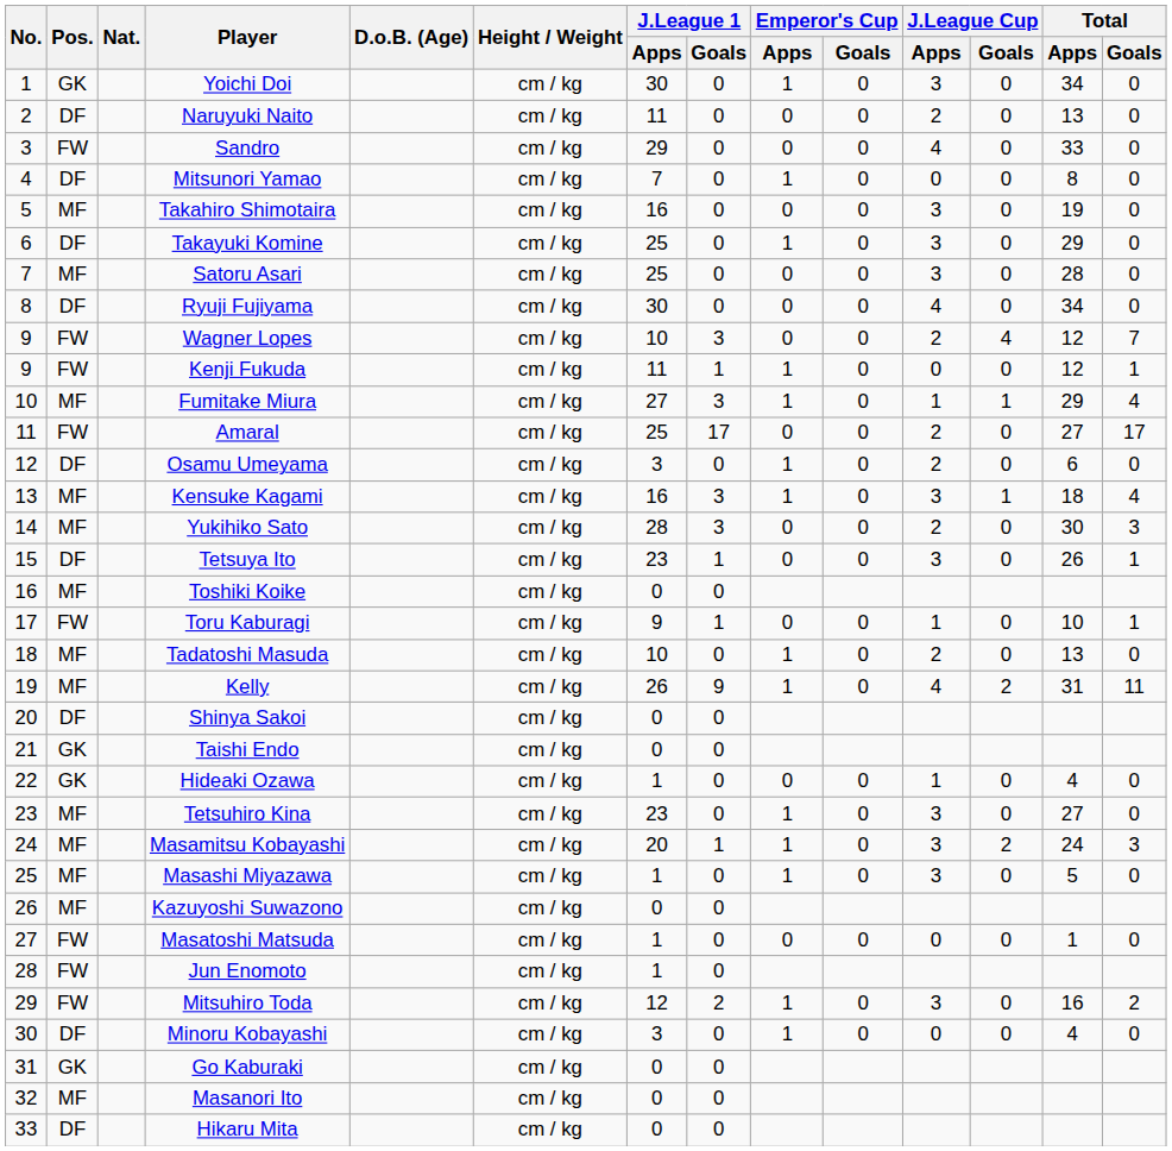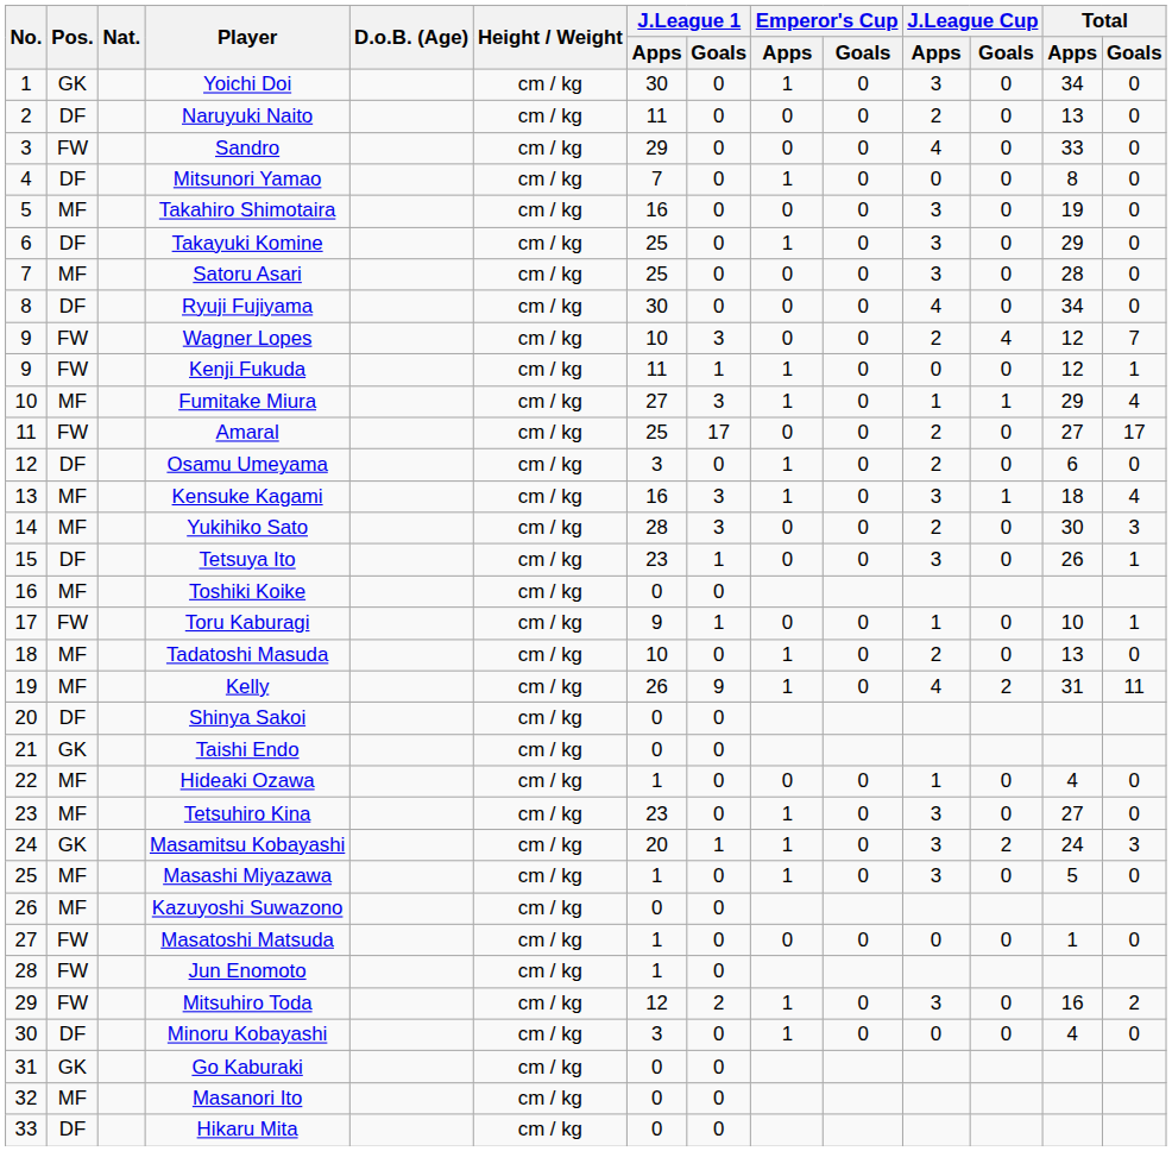 <table class="wikitable" style="text-align:center;">
 <tr>
 <th rowspan="2">No.</th>
 <th rowspan="2">Pos.</th>
 <th rowspan="2">Nat.</th>
 <th rowspan="2">Player</th>
 <th rowspan="2">D.o.B. (Age)</th>
 <th rowspan="2">Height / Weight</th>
 <th colspan="2"><a href='#'>J.League 1</a></th>
 <th colspan="2"><a href='#'>Emperor's Cup</a></th>
 <th colspan="2"><a href='#'>J.League Cup</a></th>
 <th colspan="2">Total</th>
 </tr>
 <tr>
 <th>Apps</th>
 <th>Goals</th>
 <th>Apps</th>
 <th>Goals</th>
 <th>Apps</th>
 <th>Goals</th>
 <th>Apps</th>
 <th>Goals</th>
 </tr>
 <tr>
 <td>1</td>
 <td>GK</td>
 <td></td>
 <td><a href='#'>Yoichi Doi</a></td>
 <td></td>
 <td>cm / kg</td>
 <td>30</td>
 <td>0</td>
 <td>1</td>
 <td>0</td>
 <td>3</td>
 <td>0</td>
 <td>34</td>
 <td>0</td>
 </tr>
 <tr>
 <td>2</td>
 <td>DF</td>
 <td></td>
 <td><a href='#'>Naruyuki Naito</a></td>
 <td></td>
 <td>cm / kg</td>
 <td>11</td>
 <td>0</td>
 <td>0</td>
 <td>0</td>
 <td>2</td>
 <td>0</td>
 <td>13</td>
 <td>0</td>
 </tr>
 <tr>
 <td>3</td>
 <td>FW</td>
 <td></td>
 <td><a href='#'>Sandro</a></td>
 <td></td>
 <td>cm / kg</td>
 <td>29</td>
 <td>0</td>
 <td>0</td>
 <td>0</td>
 <td>4</td>
 <td>0</td>
 <td>33</td>
 <td>0</td>
 </tr>
 <tr>
 <td>4</td>
 <td>DF</td>
 <td></td>
 <td><a href='#'>Mitsunori Yamao</a></td>
 <td></td>
 <td>cm / kg</td>
 <td>7</td>
 <td>0</td>
 <td>1</td>
 <td>0</td>
 <td>0</td>
 <td>0</td>
 <td>8</td>
 <td>0</td>
 </tr>
 <tr>
 <td>5</td>
 <td>MF</td>
 <td></td>
 <td><a href='#'>Takahiro Shimotaira</a></td>
 <td></td>
 <td>cm / kg</td>
 <td>16</td>
 <td>0</td>
 <td>0</td>
 <td>0</td>
 <td>3</td>
 <td>0</td>
 <td>19</td>
 <td>0</td>
 </tr>
 <tr>
 <td>6</td>
 <td>DF</td>
 <td></td>
 <td><a href='#'>Takayuki Komine</a></td>
 <td></td>
 <td>cm / kg</td>
 <td>25</td>
 <td>0</td>
 <td>1</td>
 <td>0</td>
 <td>3</td>
 <td>0</td>
 <td>29</td>
 <td>0</td>
 </tr>
 <tr>
 <td>7</td>
 <td>MF</td>
 <td></td>
 <td><a href='#'>Satoru Asari</a></td>
 <td></td>
 <td>cm / kg</td>
 <td>25</td>
 <td>0</td>
 <td>0</td>
 <td>0</td>
 <td>3</td>
 <td>0</td>
 <td>28</td>
 <td>0</td>
 </tr>
 <tr>
 <td>8</td>
 <td>DF</td>
 <td></td>
 <td><a href='#'>Ryuji Fujiyama</a></td>
 <td></td>
 <td>cm / kg</td>
 <td>30</td>
 <td>0</td>
 <td>0</td>
 <td>0</td>
 <td>4</td>
 <td>0</td>
 <td>34</td>
 <td>0</td>
 </tr>
 <tr>
 <td>9</td>
 <td>FW</td>
 <td></td>
 <td><a href='#'>Wagner Lopes</a></td>
 <td></td>
 <td>cm / kg</td>
 <td>10</td>
 <td>3</td>
 <td>0</td>
 <td>0</td>
 <td>2</td>
 <td>4</td>
 <td>12</td>
 <td>7</td>
 </tr>
 <tr>
 <td>9</td>
 <td>FW</td>
 <td></td>
 <td><a href='#'>Kenji Fukuda</a></td>
 <td></td>
 <td>cm / kg</td>
 <td>11</td>
 <td>1</td>
 <td>1</td>
 <td>0</td>
 <td>0</td>
 <td>0</td>
 <td>12</td>
 <td>1</td>
 </tr>
 <tr>
 <td>10</td>
 <td>MF</td>
 <td></td>
 <td><a href='#'>Fumitake Miura</a></td>
 <td></td>
 <td>cm / kg</td>
 <td>27</td>
 <td>3</td>
 <td>1</td>
 <td>0</td>
 <td>1</td>
 <td>1</td>
 <td>29</td>
 <td>4</td>
 </tr>
 <tr>
 <td>11</td>
 <td>FW</td>
 <td></td>
 <td><a href='#'>Amaral</a></td>
 <td></td>
 <td>cm / kg</td>
 <td>25</td>
 <td>17</td>
 <td>0</td>
 <td>0</td>
 <td>2</td>
 <td>0</td>
 <td>27</td>
 <td>17</td>
 </tr>
 <tr>
 <td>12</td>
 <td>DF</td>
 <td></td>
 <td><a href='#'>Osamu Umeyama</a></td>
 <td></td>
 <td>cm / kg</td>
 <td>3</td>
 <td>0</td>
 <td>1</td>
 <td>0</td>
 <td>2</td>
 <td>0</td>
 <td>6</td>
 <td>0</td>
 </tr>
 <tr>
 <td>13</td>
 <td>MF</td>
 <td></td>
 <td><a href='#'>Kensuke Kagami</a></td>
 <td></td>
 <td>cm / kg</td>
 <td>16</td>
 <td>3</td>
 <td>1</td>
 <td>0</td>
 <td>3</td>
 <td>1</td>
 <td>18</td>
 <td>4</td>
 </tr>
 <tr>
 <td>14</td>
 <td>MF</td>
 <td></td>
 <td><a href='#'>Yukihiko Sato</a></td>
 <td></td>
 <td>cm / kg</td>
 <td>28</td>
 <td>3</td>
 <td>0</td>
 <td>0</td>
 <td>2</td>
 <td>0</td>
 <td>30</td>
 <td>3</td>
 </tr>
 <tr>
 <td>15</td>
 <td>DF</td>
 <td></td>
 <td><a href='#'>Tetsuya Ito</a></td>
 <td></td>
 <td>cm / kg</td>
 <td>23</td>
 <td>1</td>
 <td>0</td>
 <td>0</td>
 <td>3</td>
 <td>0</td>
 <td>26</td>
 <td>1</td>
 </tr>
 <tr>
 <td>16</td>
 <td>MF</td>
 <td></td>
 <td><a href='#'>Toshiki Koike</a></td>
 <td></td>
 <td>cm / kg</td>
 <td>0</td>
 <td>0</td>
 <td></td>
 <td></td>
 <td></td>
 <td></td>
 <td></td>
 <td></td>
 </tr>
 <tr>
 <td>17</td>
 <td>FW</td>
 <td></td>
 <td><a href='#'>Toru Kaburagi</a></td>
 <td></td>
 <td>cm / kg</td>
 <td>9</td>
 <td>1</td>
 <td>0</td>
 <td>0</td>
 <td>1</td>
 <td>0</td>
 <td>10</td>
 <td>1</td>
 </tr>
 <tr>
 <td>18</td>
 <td>MF</td>
 <td></td>
 <td><a href='#'>Tadatoshi Masuda</a></td>
 <td></td>
 <td>cm / kg</td>
 <td>10</td>
 <td>0</td>
 <td>1</td>
 <td>0</td>
 <td>2</td>
 <td>0</td>
 <td>13</td>
 <td>0</td>
 </tr>
 <tr>
 <td>19</td>
 <td>MF</td>
 <td></td>
 <td><a href='#'>Kelly</a></td>
 <td></td>
 <td>cm / kg</td>
 <td>26</td>
 <td>9</td>
 <td>1</td>
 <td>0</td>
 <td>4</td>
 <td>2</td>
 <td>31</td>
 <td>11</td>
 </tr>
 <tr>
 <td>20</td>
 <td>DF</td>
 <td></td>
 <td><a href='#'>Shinya Sakoi</a></td>
 <td></td>
 <td>cm / kg</td>
 <td>0</td>
 <td>0</td>
 <td></td>
 <td></td>
 <td></td>
 <td></td>
 <td></td>
 <td></td>
 </tr>
 <tr>
 <td>21</td>
 <td>GK</td>
 <td></td>
 <td><a href='#'>Taishi Endo</a></td>
 <td></td>
 <td>cm / kg</td>
 <td>0</td>
 <td>0</td>
 <td></td>
 <td></td>
 <td></td>
 <td></td>
 <td></td>
 <td></td>
 </tr>
 <tr>
 <td>22</td>
-<td>GK</td>
+<td>MF</td>
 <td></td>
 <td><a href='#'>Hideaki Ozawa</a></td>
 <td></td>
 <td>cm / kg</td>
 <td>1</td>
 <td>0</td>
 <td>0</td>
 <td>0</td>
 <td>1</td>
 <td>0</td>
 <td>4</td>
 <td>0</td>
 </tr>
 <tr>
 <td>23</td>
 <td>MF</td>
 <td></td>
 <td><a href='#'>Tetsuhiro Kina</a></td>
 <td></td>
 <td>cm / kg</td>
 <td>23</td>
 <td>0</td>
 <td>1</td>
 <td>0</td>
 <td>3</td>
 <td>0</td>
 <td>27</td>
 <td>0</td>
 </tr>
 <tr>
 <td>24</td>
-<td>MF</td>
+<td>GK</td>
 <td></td>
 <td><a href='#'>Masamitsu Kobayashi</a></td>
 <td></td>
 <td>cm / kg</td>
 <td>20</td>
 <td>1</td>
 <td>1</td>
 <td>0</td>
 <td>3</td>
 <td>2</td>
 <td>24</td>
 <td>3</td>
 </tr>
 <tr>
 <td>25</td>
 <td>MF</td>
 <td></td>
 <td><a href='#'>Masashi Miyazawa</a></td>
 <td></td>
 <td>cm / kg</td>
 <td>1</td>
 <td>0</td>
 <td>1</td>
 <td>0</td>
 <td>3</td>
 <td>0</td>
 <td>5</td>
 <td>0</td>
 </tr>
 <tr>
 <td>26</td>
 <td>MF</td>
 <td></td>
 <td><a href='#'>Kazuyoshi Suwazono</a></td>
 <td></td>
 <td>cm / kg</td>
 <td>0</td>
 <td>0</td>
 <td></td>
 <td></td>
 <td></td>
 <td></td>
 <td></td>
 <td></td>
 </tr>
 <tr>
 <td>27</td>
 <td>FW</td>
 <td></td>
 <td><a href='#'>Masatoshi Matsuda</a></td>
 <td></td>
 <td>cm / kg</td>
 <td>1</td>
 <td>0</td>
 <td>0</td>
 <td>0</td>
 <td>0</td>
 <td>0</td>
 <td>1</td>
 <td>0</td>
 </tr>
 <tr>
 <td>28</td>
 <td>FW</td>
 <td></td>
 <td><a href='#'>Jun Enomoto</a></td>
 <td></td>
 <td>cm / kg</td>
 <td>1</td>
 <td>0</td>
 <td></td>
 <td></td>
 <td></td>
 <td></td>
 <td></td>
 <td></td>
 </tr>
 <tr>
 <td>29</td>
 <td>FW</td>
 <td></td>
 <td><a href='#'>Mitsuhiro Toda</a></td>
 <td></td>
 <td>cm / kg</td>
 <td>12</td>
 <td>2</td>
 <td>1</td>
 <td>0</td>
 <td>3</td>
 <td>0</td>
 <td>16</td>
 <td>2</td>
 </tr>
 <tr>
 <td>30</td>
 <td>DF</td>
 <td></td>
 <td><a href='#'>Minoru Kobayashi</a></td>
 <td></td>
 <td>cm / kg</td>
 <td>3</td>
 <td>0</td>
 <td>1</td>
 <td>0</td>
 <td>0</td>
 <td>0</td>
 <td>4</td>
 <td>0</td>
 </tr>
 <tr>
 <td>31</td>
 <td>GK</td>
 <td></td>
 <td><a href='#'>Go Kaburaki</a></td>
 <td></td>
 <td>cm / kg</td>
 <td>0</td>
 <td>0</td>
 <td></td>
 <td></td>
 <td></td>
 <td></td>
 <td></td>
 <td></td>
 </tr>
 <tr>
 <td>32</td>
 <td>MF</td>
 <td></td>
 <td><a href='#'>Masanori Ito</a></td>
 <td></td>
 <td>cm / kg</td>
 <td>0</td>
 <td>0</td>
 <td></td>
 <td></td>
 <td></td>
 <td></td>
 <td></td>
 <td></td>
 </tr>
 <tr>
 <td>33</td>
 <td>DF</td>
 <td></td>
 <td><a href='#'>Hikaru Mita</a></td>
 <td></td>
 <td>cm / kg</td>
 <td>0</td>
 <td>0</td>
 <td></td>
 <td></td>
 <td></td>
 <td></td>
 <td></td>
 <td></td>
 </tr>
 </table>
